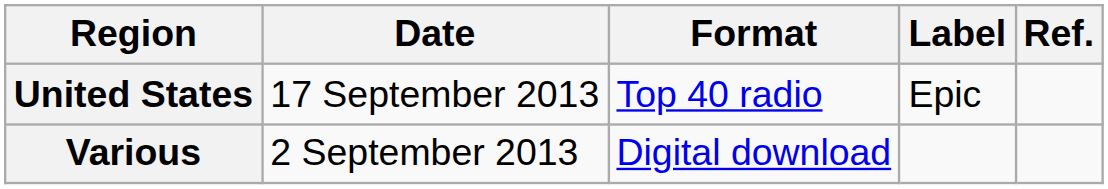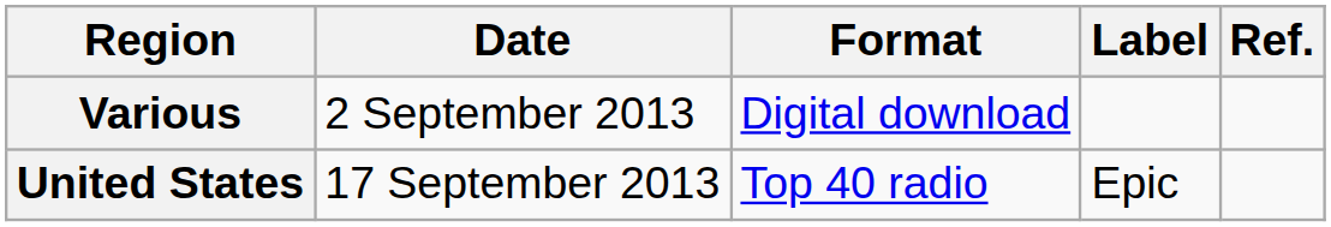 <table class="wikitable sortable plainrowheaders">
 <tr>
 <th scope="col">Region</th>
 <th scope="col">Date</th>
 <th scope="col">Format</th>
 <th scope="col">Label</th>
 <th scope="col">Ref.</th>
 </tr>
 <tr>
+<th scope="row">Various<br></th>
+<td>2 September 2013</td>
+<td><a href='#'>Digital download</a></td>
+<td></td>
+<td></td>
+</tr>
+<tr>
 <th scope="row">United States</th>
 <td>17 September 2013</td>
 <td><a href='#'>Top 40 radio</a></td>
 <td>Epic</td>
 <td></td>
 </tr>
-<tr>
-<th scope="row">Various<br></th>
-<td>2 September 2013</td>
-<td><a href='#'>Digital download</a></td>
-<td></td>
-<td></td>
-</tr>
 </table>
